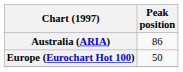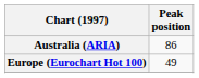 <table class="wikitable sortable plainrowheaders" style="text-align:center">
 <tr>
 <th scope="col">Chart (1997)</th>
 <th scope="col">Peak<br>position</th>
 </tr>
 <tr>
 <th scope="row">Australia (<a href='#'>ARIA</a>)</th>
 <td>86</td>
 </tr>
 <tr>
 <th scope="row">Europe (<a href='#'>Eurochart Hot 100</a>)</th>
-<td>50</td>
+<td>49</td>
 </tr>
 <tr>
 </tr>
 <tr>
 </tr>
 <tr>
 </tr>
 <tr>
 </tr>
 </table>
